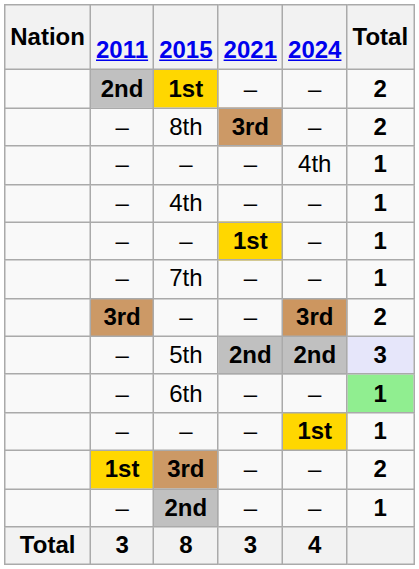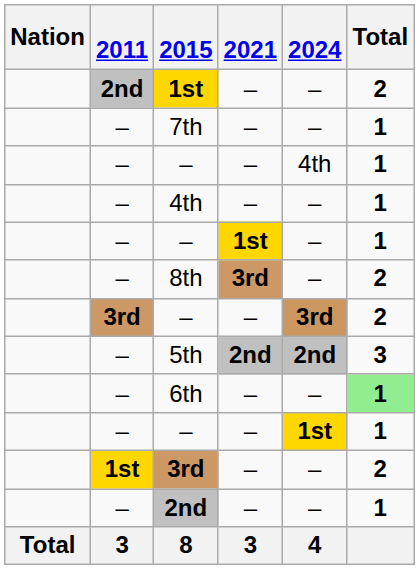 <table class="wikitable" style="text-align:center">
 <tr>
 <th>Nation</th>
 <th><br><a href='#'>2011</a></th>
 <th><br><a href='#'>2015</a></th>
 <th><br><a href='#'>2021</a></th>
 <th><br><a href='#'>2024</a></th>
 <th>Total</th>
 </tr>
 <tr>
 <td align=left></td>
 <td bgcolor=silver><strong>2nd</strong></td>
 <td bgcolor=gold><strong>1st</strong></td>
 <td>–</td>
 <td>–</td>
 <td><strong>2</strong></td>
 </tr>
 <tr>
 <td align=left></td>
 <td>–</td>
-<td>8th</td>
-<td bgcolor=cc9966><strong>3rd</strong></td>
+<td>7th</td>
 <td>–</td>
-<td><strong>2</strong></td>
+<td>–</td>
+<td><strong>1</strong></td>
 </tr>
 <tr>
 <td align=left></td>
 <td>–</td>
 <td>–</td>
 <td>–</td>
 <td>4th</td>
 <td><strong>1</strong></td>
 </tr>
 <tr>
 <td align=left></td>
 <td>–</td>
 <td>4th</td>
 <td>–</td>
 <td>–</td>
 <td><strong>1</strong></td>
 </tr>
 <tr>
 <td align=left></td>
 <td>–</td>
 <td>–</td>
 <td bgcolor=gold><strong>1st</strong></td>
 <td>–</td>
 <td><strong>1</strong></td>
 </tr>
 <tr>
 <td align=left></td>
 <td>–</td>
-<td>7th</td>
+<td>8th</td>
+<td bgcolor=cc9966><strong>3rd</strong></td>
 <td>–</td>
-<td>–</td>
-<td><strong>1</strong></td>
+<td><strong>2</strong></td>
 </tr>
 <tr>
 <td align=left></td>
 <td bgcolor=#cc9966><strong>3rd</strong></td>
 <td>–</td>
 <td>–</td>
 <td bgcolor=cc99666><strong>3rd</strong></td>
 <td><strong>2</strong></td>
 </tr>
 <tr>
 <td align=left></td>
 <td>–</td>
 <td>5th</td>
 <td bgcolor=silver><strong>2nd</strong></td>
 <td bgcolor=silver><strong>2nd</strong></td>
-<td style="background: lavender;"><strong>3</strong></td>
+<td><strong>3</strong></td>
 </tr>
 <tr>
 <td align=left></td>
 <td>–</td>
 <td>6th</td>
 <td>–</td>
 <td>–</td>
 <td style="background: lightgreen;"><strong>1</strong></td>
 </tr>
 <tr>
 <td align=left></td>
 <td>–</td>
 <td>–</td>
 <td>–</td>
 <td bgcolor=gold><strong>1st</strong></td>
 <td><strong>1</strong></td>
 </tr>
 <tr>
 <td align=left></td>
 <td bgcolor=gold><strong>1st</strong></td>
 <td bgcolor=#cc9966><strong>3rd</strong></td>
 <td>–</td>
 <td>–</td>
 <td><strong>2</strong></td>
 </tr>
 <tr>
 <td align=left></td>
 <td>–</td>
 <td bgcolor=silver><strong>2nd</strong></td>
 <td>–</td>
 <td>–</td>
 <td><strong>1</strong></td>
 </tr>
 <tr>
 <th>Total</th>
 <th>3</th>
 <th>8</th>
 <th>3</th>
 <th>4</th>
 <th></th>
 </tr>
 </table>
